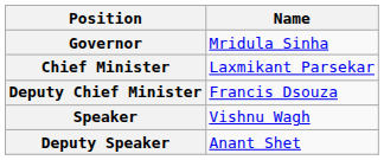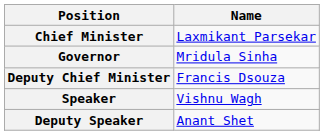 <table class="wikitable">
 <tr>
 <th>Position</th>
 <th>Name</th>
 </tr>
 <tr>
+<th>Chief Minister</th>
+<td><a href='#'>Laxmikant Parsekar</a></td>
+</tr>
+<tr>
 <th>Governor</th>
 <td><a href='#'>Mridula Sinha</a></td>
-</tr>
-<tr>
-<th>Chief Minister</th>
-<td><a href='#'>Laxmikant Parsekar</a></td>
 </tr>
 <tr>
 <th>Deputy Chief Minister</th>
 <td><a href='#'>Francis Dsouza</a></td>
 </tr>
 <tr>
 <th>Speaker</th>
 <td><a href='#'>Vishnu Wagh</a></td>
 </tr>
 <tr>
 <th>Deputy Speaker</th>
 <td><a href='#'>Anant Shet</a></td>
 </tr>
 </table>
